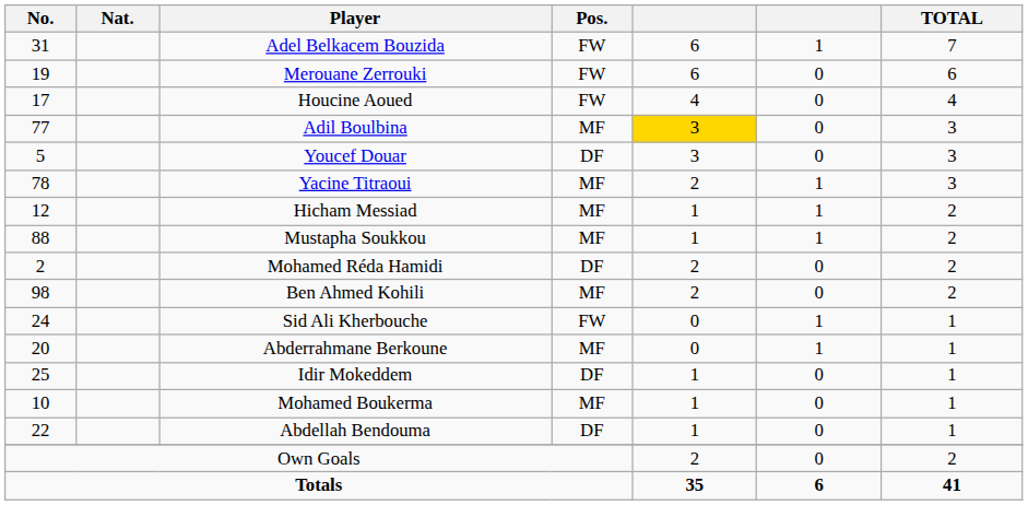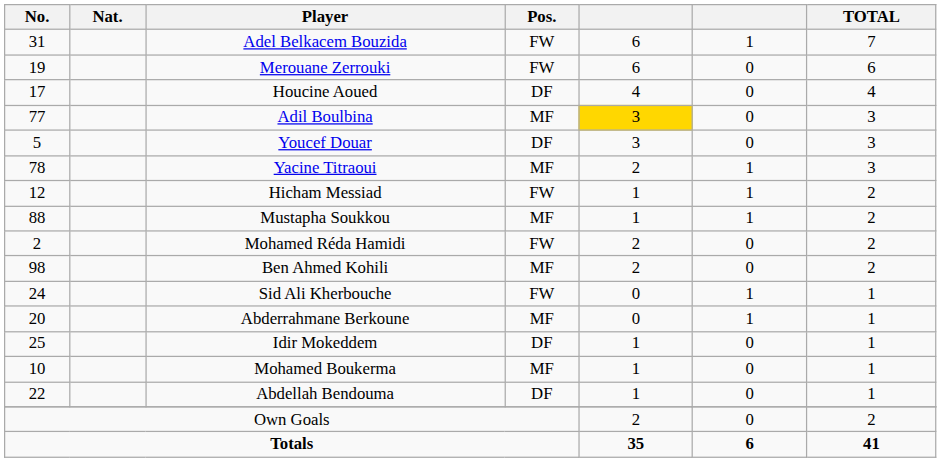 <table class="wikitable sortable alternance"  style="font-size:85%; text-align:center; line-height:14px; width:60%;">
 <tr>
 <th width=10>No.</th>
 <th width=10>Nat.</th>
 <th width=140>Player</th>
 <th width=10>Pos.</th>
 <th width=40></th>
 <th width=40></th>
 <th width=10>TOTAL</th>
 </tr>
 <tr>
 <td>31</td>
 <td></td>
 <td><a href='#'>Adel Belkacem Bouzida</a></td>
 <td>FW</td>
 <td>6</td>
 <td>1</td>
 <td>7</td>
 </tr>
 <tr>
 <td>19</td>
 <td></td>
 <td><a href='#'>Merouane Zerrouki</a></td>
 <td>FW</td>
 <td>6</td>
 <td>0</td>
 <td>6</td>
 </tr>
 <tr>
 <td>17</td>
 <td></td>
 <td>Houcine Aoued</td>
-<td>FW</td>
+<td>DF</td>
 <td>4</td>
 <td>0</td>
 <td>4</td>
 </tr>
 <tr>
 <td>77</td>
 <td></td>
 <td><a href='#'>Adil Boulbina</a></td>
 <td>MF</td>
 <td style="background: gold;">3</td>
 <td>0</td>
 <td>3</td>
 </tr>
 <tr>
 <td>5</td>
 <td></td>
 <td><a href='#'>Youcef Douar</a></td>
 <td>DF</td>
 <td>3</td>
 <td>0</td>
 <td>3</td>
 </tr>
 <tr>
 <td>78</td>
 <td></td>
 <td><a href='#'>Yacine Titraoui</a></td>
 <td>MF</td>
 <td>2</td>
 <td>1</td>
 <td>3</td>
 </tr>
 <tr>
 <td>12</td>
 <td></td>
 <td>Hicham Messiad</td>
-<td>MF</td>
+<td>FW</td>
 <td>1</td>
 <td>1</td>
 <td>2</td>
 </tr>
 <tr>
 <td>88</td>
 <td></td>
 <td>Mustapha Soukkou</td>
 <td>MF</td>
 <td>1</td>
 <td>1</td>
 <td>2</td>
 </tr>
 <tr>
 <td>2</td>
 <td></td>
 <td>Mohamed Réda Hamidi</td>
-<td>DF</td>
+<td>FW</td>
 <td>2</td>
 <td>0</td>
 <td>2</td>
 </tr>
 <tr>
 <td>98</td>
 <td></td>
 <td>Ben Ahmed Kohili</td>
 <td>MF</td>
 <td>2</td>
 <td>0</td>
 <td>2</td>
 </tr>
 <tr>
 <td>24</td>
 <td></td>
 <td>Sid Ali Kherbouche</td>
 <td>FW</td>
 <td>0</td>
 <td>1</td>
 <td>1</td>
 </tr>
 <tr>
 <td>20</td>
 <td></td>
 <td>Abderrahmane Berkoune</td>
 <td>MF</td>
 <td>0</td>
 <td>1</td>
 <td>1</td>
 </tr>
 <tr>
 <td>25</td>
 <td></td>
 <td>Idir Mokeddem</td>
 <td>DF</td>
 <td>1</td>
 <td>0</td>
 <td>1</td>
 </tr>
 <tr>
 <td>10</td>
 <td></td>
 <td>Mohamed Boukerma</td>
 <td>MF</td>
 <td>1</td>
 <td>0</td>
 <td>1</td>
 </tr>
 <tr>
 <td>22</td>
 <td></td>
 <td>Abdellah Bendouma</td>
 <td>DF</td>
 <td>1</td>
 <td>0</td>
 <td>1</td>
 </tr>
 <tr>
 </tr>
 <tr class="sortbottom">
 <td colspan="4">Own Goals</td>
 <td>2</td>
 <td>0</td>
 <td>2</td>
 </tr>
 <tr class="sortbottom">
 <td colspan="4"><strong>Totals</strong></td>
 <td><strong>35</strong></td>
 <td><strong>6</strong></td>
 <td><strong>41</strong></td>
 </tr>
 </table>
